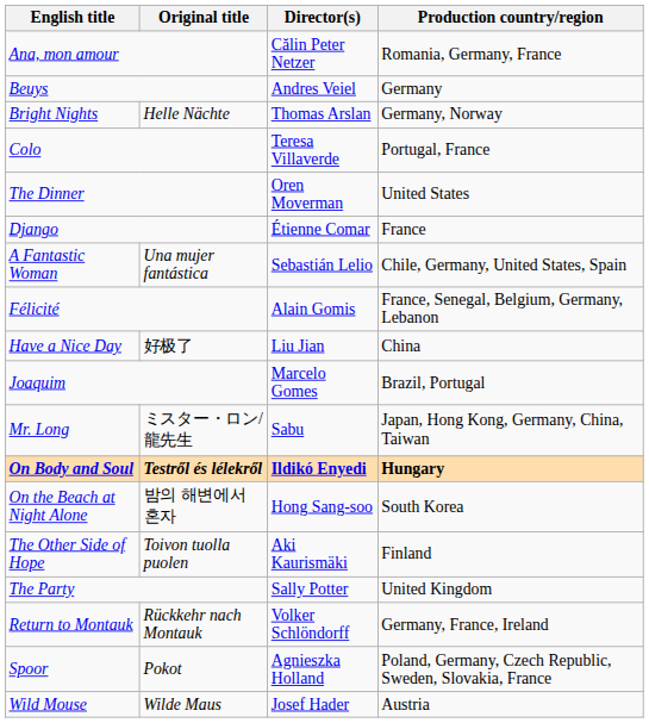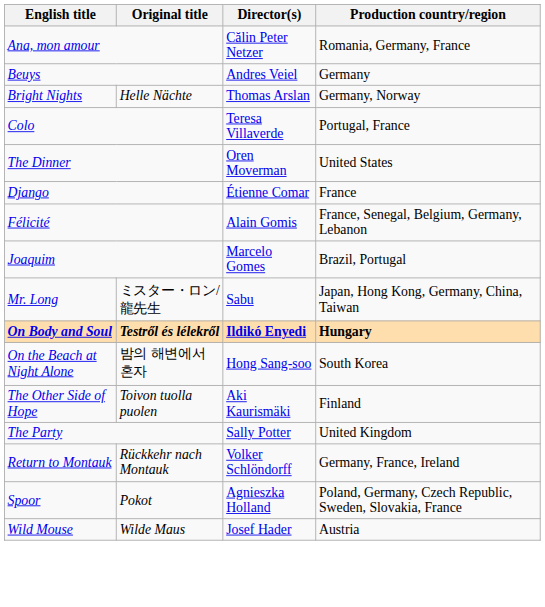 <table class="wikitable" width="100%" cellpadding="5">
 <tr>
 <th scope="col">English title</th>
 <th scope="col">Original title</th>
 <th scope="col">Director(s)</th>
 <th scope="col">Production country/region</th>
 </tr>
 <tr>
 <td colspan=2><em><a href='#'>Ana, mon amour</a></em></td>
 <td><a href='#'>Călin Peter Netzer</a></td>
 <td>Romania, Germany, France</td>
 </tr>
 <tr>
 <td colspan=2><em><a href='#'>Beuys</a></em></td>
 <td><a href='#'>Andres Veiel</a></td>
 <td>Germany</td>
 </tr>
 <tr>
 <td><em><a href='#'>Bright Nights</a></em></td>
 <td><em>Helle Nächte</em></td>
 <td><a href='#'>Thomas Arslan</a></td>
 <td>Germany, Norway</td>
 </tr>
 <tr>
 <td colspan=2><em><a href='#'>Colo</a></em></td>
 <td><a href='#'>Teresa Villaverde</a></td>
 <td>Portugal, France</td>
 </tr>
 <tr>
 <td colspan=2><em><a href='#'>The Dinner</a></em></td>
 <td><a href='#'>Oren Moverman</a></td>
 <td>United States</td>
 </tr>
 <tr>
 <td colspan=2><em><a href='#'>Django</a></em></td>
 <td><a href='#'>Étienne Comar</a></td>
 <td>France</td>
 </tr>
 <tr>
-<td><em><a href='#'>A Fantastic Woman</a></em></td>
-<td><em>Una mujer fantástica</em></td>
-<td><a href='#'>Sebastián Lelio</a></td>
-<td>Chile, Germany, United States, Spain</td>
-</tr>
-<tr>
 <td colspan=2><em><a href='#'>Félicité</a></em></td>
 <td><a href='#'>Alain Gomis</a></td>
 <td>France, Senegal, Belgium, Germany, Lebanon</td>
-</tr>
-<tr>
-<td><em><a href='#'>Have a Nice Day</a></em></td>
-<td>好极了</td>
-<td><a href='#'>Liu Jian</a></td>
-<td>China</td>
 </tr>
 <tr>
 <td colspan=2><em><a href='#'>Joaquim</a></em></td>
 <td><a href='#'>Marcelo Gomes</a></td>
 <td>Brazil, Portugal</td>
 </tr>
 <tr>
 <td><em><a href='#'>Mr. Long</a></em></td>
 <td>ミスター・ロン/ 龍先生</td>
 <td><a href='#'>Sabu</a></td>
 <td>Japan, Hong Kong, Germany, China, Taiwan</td>
 </tr>
 <tr style="background:#FFDEAD;">
 <td><strong><em><a href='#'>On Body and Soul</a></em></strong></td>
 <td><strong><em>Testről és lélekről</em></strong></td>
 <td><strong><a href='#'>Ildikó Enyedi</a></strong></td>
 <td><strong>Hungary</strong></td>
 </tr>
 <tr>
 <td><em><a href='#'>On the Beach at Night Alone</a></em></td>
 <td>밤의 해변에서 혼자</td>
 <td><a href='#'>Hong Sang-soo</a></td>
 <td>South Korea</td>
 </tr>
 <tr>
 <td><em><a href='#'>The Other Side of Hope</a></em></td>
 <td><em>Toivon tuolla puolen</em></td>
 <td><a href='#'>Aki Kaurismäki</a></td>
 <td>Finland</td>
 </tr>
 <tr>
 <td colspan=2><em><a href='#'>The Party</a></em></td>
 <td><a href='#'>Sally Potter</a></td>
 <td>United Kingdom</td>
 </tr>
 <tr>
 <td><em><a href='#'>Return to Montauk</a></em></td>
 <td><em>Rückkehr nach Montauk</em></td>
 <td><a href='#'>Volker Schlöndorff</a></td>
 <td>Germany, France, Ireland</td>
 </tr>
 <tr>
 <td><em><a href='#'>Spoor</a></em></td>
 <td><em>Pokot</em></td>
 <td><a href='#'>Agnieszka Holland</a></td>
 <td>Poland, Germany, Czech Republic, Sweden, Slovakia, France</td>
 </tr>
 <tr>
 <td><em><a href='#'>Wild Mouse</a></em></td>
 <td><em>Wilde Maus</em></td>
 <td><a href='#'>Josef Hader</a></td>
 <td>Austria</td>
 </tr>
 </table>
